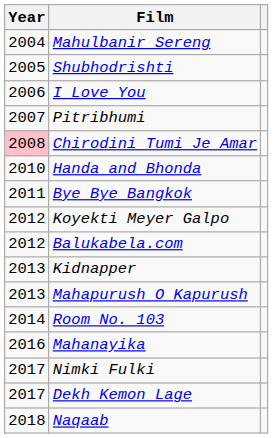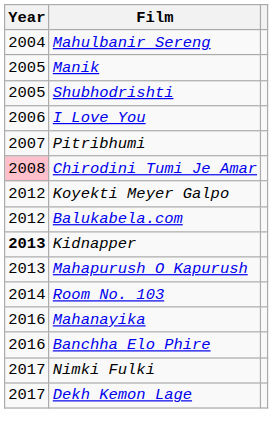 <table class="wikitable sortable">
 <tr>
 <th>Year</th>
 <th>Film</th>
 <th></th>
 </tr>
 <tr>
 <td>2004</td>
 <td><em><a href='#'>Mahulbanir Sereng</a></em></td>
+<td></td>
+</tr>
+<tr>
+<td>2005</td>
+<td><a href='#'><em>Manik</em></a></td>
 <td></td>
 </tr>
 <tr>
 <td>2005</td>
 <td><em><a href='#'>Shubhodrishti</a></em></td>
 <td></td>
 </tr>
 <tr>
 <td>2006</td>
 <td><a href='#'><em>I Love You</em></a></td>
 <td></td>
 </tr>
 <tr>
 <td>2007</td>
 <td><em>Pitribhumi</em></td>
 <td></td>
 </tr>
 <tr>
 <td style="background: pink;">2008</td>
 <td><em><a href='#'>Chirodini Tumi Je Amar</a></em></td>
 <td></td>
 </tr>
 <tr>
-<td>2010</td>
-<td><em><a href='#'>Handa and Bhonda</a></em></td>
-<td></td>
-</tr>
-<tr>
-<td>2011</td>
-<td><em><a href='#'>Bye Bye Bangkok</a></em></td>
-<td></td>
-</tr>
-<tr>
 <td>2012</td>
 <td><em>Koyekti Meyer Galpo</em></td>
 <td></td>
 </tr>
 <tr>
 <td>2012</td>
 <td><em><a href='#'>Balukabela.com</a></em></td>
 <td></td>
 </tr>
 <tr>
-<td>2013</td>
+<td><strong>2013</strong></td>
 <td><em>Kidnapper</em></td>
 <td></td>
 </tr>
 <tr>
 <td>2013</td>
 <td><em><a href='#'>Mahapurush O Kapurush</a></em></td>
 <td></td>
 </tr>
 <tr>
 <td>2014</td>
 <td><em><a href='#'>Room No. 103</a></em></td>
 <td></td>
 </tr>
 <tr>
 <td>2016</td>
 <td><em><a href='#'>Mahanayika</a></em></td>
 <td></td>
 </tr>
 <tr>
+<td>2016</td>
+<td><em><a href='#'>Banchha Elo Phire</a></em></td>
+<td></td>
+</tr>
+<tr>
 <td>2017</td>
 <td><em>Nimki Fulki</em></td>
 <td></td>
 </tr>
 <tr>
 <td>2017</td>
 <td><em><a href='#'>Dekh Kemon Lage</a></em></td>
 <td></td>
 </tr>
-<tr>
-<td>2018</td>
-<td><a href='#'><em>Naqaab</em></a></td>
-<td></td>
-</tr>
 </table>
